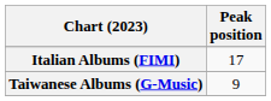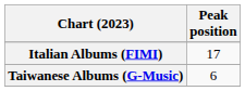 <table class="wikitable sortable plainrowheaders" style="text-align:center">
 <tr>
 <th scope="col">Chart (2023)</th>
 <th scope="col">Peak<br>position</th>
 </tr>
 <tr>
 </tr>
 <tr>
 </tr>
 <tr>
 </tr>
 <tr>
 </tr>
 <tr>
 </tr>
 <tr>
 </tr>
 <tr>
 <th scope="row">Italian Albums (<a href='#'>FIMI</a>)</th>
 <td>17</td>
 </tr>
 <tr>
 </tr>
 <tr>
 </tr>
 <tr>
 </tr>
 <tr>
 <th scope="row">Taiwanese Albums (<a href='#'>G-Music</a>)</th>
-<td style="text-align:center;">9</td>
+<td style="text-align:center;">6</td>
 </tr>
 <tr>
 </tr>
 </table>
